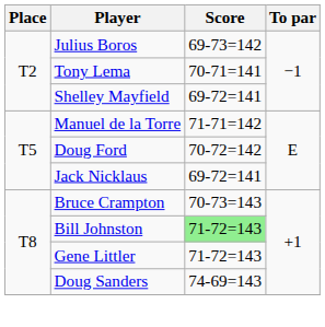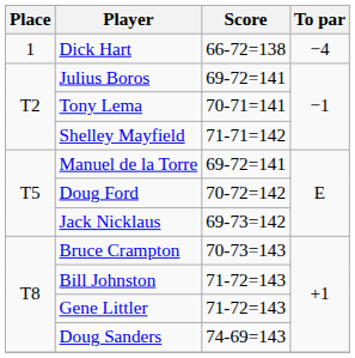 <table class=wikitable>
 <tr>
 <th>Place</th>
 <th>Player</th>
 <th>Score</th>
 <th>To par</th>
 </tr>
 <tr>
+<td align=center>1</td>
+<td> <a href='#'>Dick Hart</a></td>
+<td>66-72=138</td>
+<td align=center>−4</td>
+</tr>
+<tr>
 <td rowspan=3 align=center>T2</td>
 <td> <a href='#'>Julius Boros</a></td>
-<td>69-73=142</td>
+<td>69-72=141</td>
 <td rowspan=3 align=center>−1</td>
 </tr>
 <tr>
 <td> <a href='#'>Tony Lema</a></td>
 <td>70-71=141</td>
 </tr>
 <tr>
 <td> <a href='#'>Shelley Mayfield</a></td>
-<td>69-72=141</td>
+<td>71-71=142</td>
 </tr>
 <tr>
 <td rowspan=3 align=center>T5</td>
 <td> <a href='#'>Manuel de la Torre</a></td>
-<td>71-71=142</td>
+<td>69-72=141</td>
 <td rowspan=3 align=center>E</td>
 </tr>
 <tr>
 <td> <a href='#'>Doug Ford</a></td>
 <td>70-72=142</td>
 </tr>
 <tr>
 <td> <a href='#'>Jack Nicklaus</a></td>
-<td>69-72=141</td>
+<td>69-73=142</td>
 </tr>
 <tr>
 <td rowspan=4 align=center>T8</td>
 <td> <a href='#'>Bruce Crampton</a></td>
 <td>70-73=143</td>
 <td rowspan=4 align=center>+1</td>
 </tr>
 <tr>
 <td> <a href='#'>Bill Johnston</a></td>
-<td style="background: lightgreen;">71-72=143</td>
+<td>71-72=143</td>
 </tr>
 <tr>
 <td> <a href='#'>Gene Littler</a></td>
 <td>71-72=143</td>
 </tr>
 <tr>
 <td> <a href='#'>Doug Sanders</a></td>
 <td>74-69=143</td>
 </tr>
 <tr>
 </tr>
 </table>
